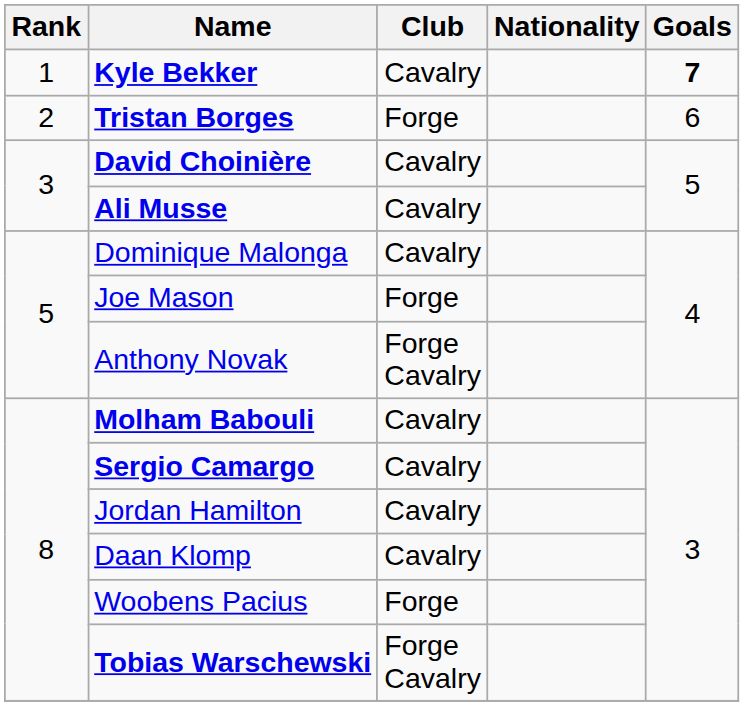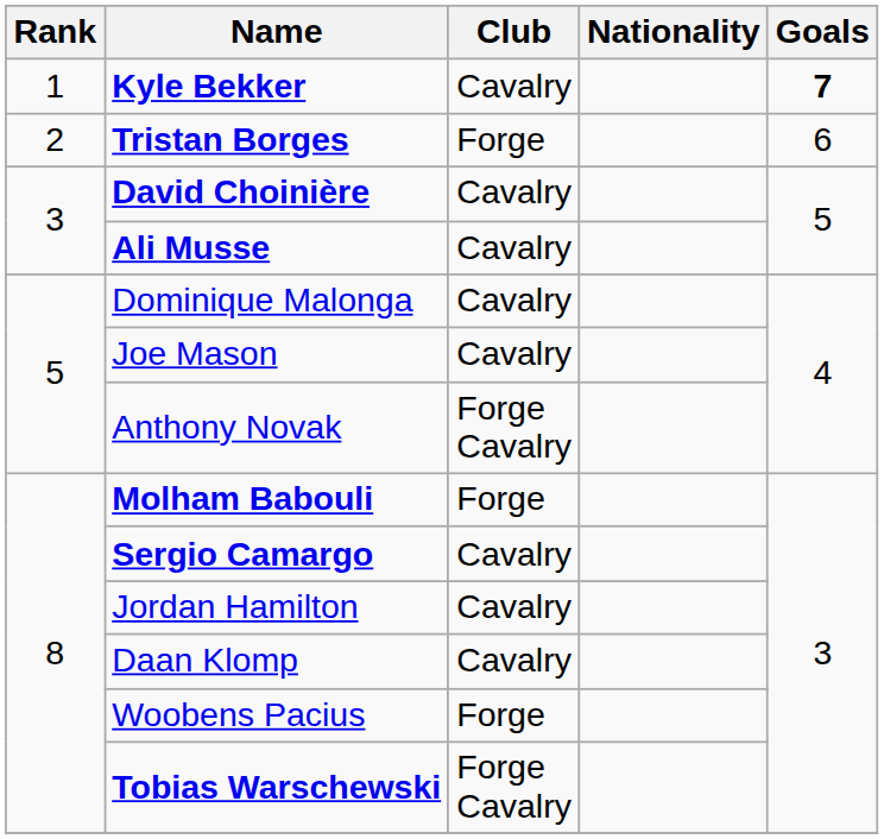 <table class="wikitable">
 <tr>
 <th>Rank</th>
 <th>Name</th>
 <th>Club</th>
 <th>Nationality</th>
 <th>Goals</th>
 </tr>
 <tr>
 <td style="text-align:center;">1</td>
 <td><strong><a href='#'>Kyle Bekker</a></strong></td>
 <td>Cavalry</td>
 <td></td>
 <td style="text-align:center;"><strong>7</strong></td>
 </tr>
 <tr>
 <td style="text-align:center;">2</td>
 <td><strong><a href='#'>Tristan Borges</a></strong></td>
 <td>Forge</td>
 <td></td>
 <td style="text-align:center;">6</td>
 </tr>
 <tr>
 <td rowspan="2" style="text-align:center;">3</td>
 <td><strong><a href='#'>David Choinière</a></strong></td>
 <td>Cavalry</td>
 <td></td>
 <td rowspan="2" style="text-align:center;">5</td>
 </tr>
 <tr>
 <td><strong><a href='#'>Ali Musse</a></strong></td>
 <td>Cavalry</td>
 <td></td>
 </tr>
 <tr>
 <td rowspan="3" style="text-align:center;">5</td>
 <td><a href='#'>Dominique Malonga</a></td>
 <td>Cavalry</td>
 <td></td>
 <td rowspan="3" style="text-align:center;">4</td>
 </tr>
 <tr>
 <td><a href='#'>Joe Mason</a></td>
-<td>Forge</td>
+<td>Cavalry</td>
 <td></td>
 </tr>
 <tr>
 <td><a href='#'>Anthony Novak</a></td>
 <td>Forge<br>Cavalry</td>
 <td></td>
 </tr>
 <tr>
 <td rowspan="6" style="text-align:center;">8</td>
 <td><strong><a href='#'>Molham Babouli</a></strong></td>
-<td>Cavalry</td>
+<td>Forge</td>
 <td></td>
 <td rowspan="6" style="text-align:center;">3</td>
 </tr>
 <tr>
 <td><strong><a href='#'>Sergio Camargo</a></strong></td>
 <td>Cavalry</td>
 <td></td>
 </tr>
 <tr>
 <td><a href='#'>Jordan Hamilton</a></td>
 <td>Cavalry</td>
 <td></td>
 </tr>
 <tr>
 <td><a href='#'>Daan Klomp</a></td>
 <td>Cavalry</td>
 <td></td>
 </tr>
 <tr>
 <td><a href='#'>Woobens Pacius</a></td>
 <td>Forge</td>
 <td></td>
 </tr>
 <tr>
 <td><strong><a href='#'>Tobias Warschewski</a></strong></td>
 <td>Forge<br>Cavalry</td>
 <td></td>
 </tr>
 <tr>
 </tr>
 </table>
